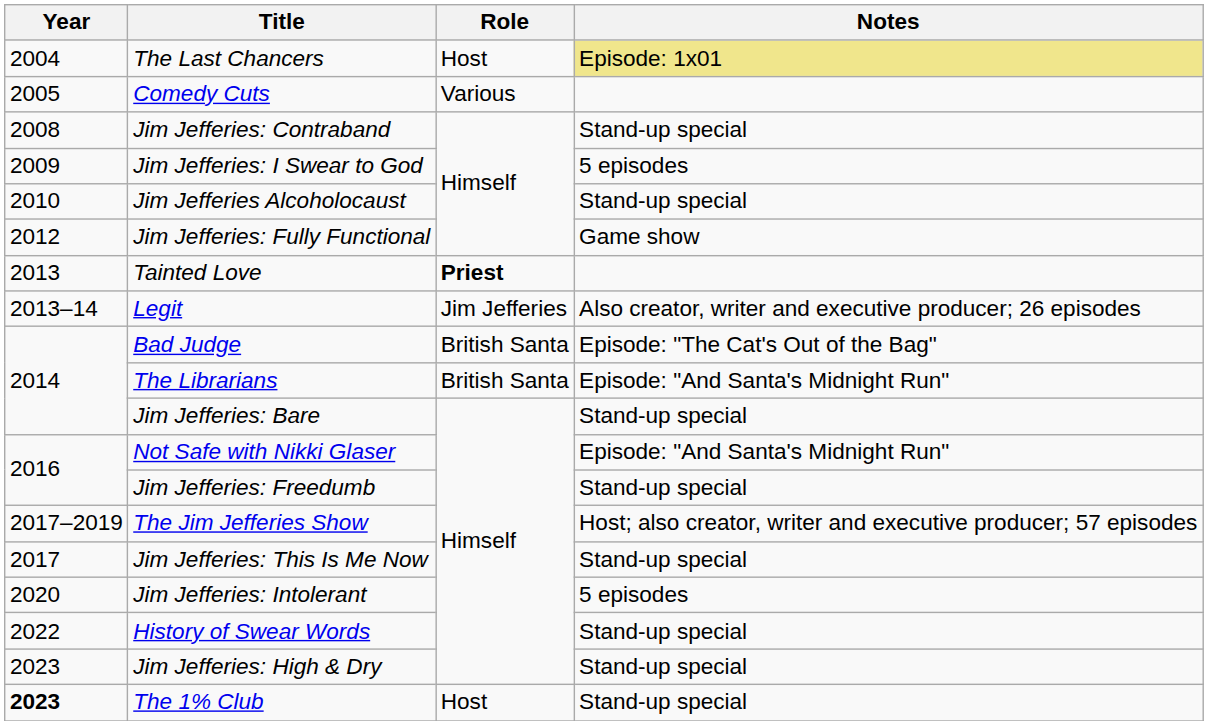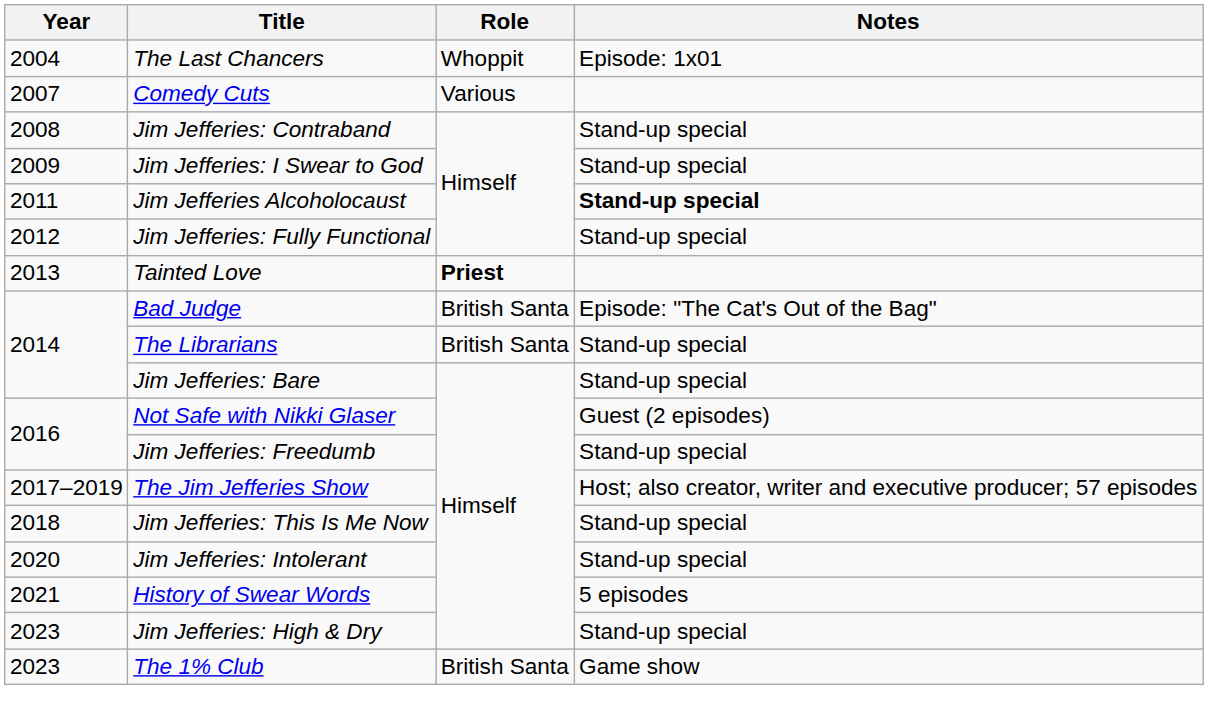 <table class="wikitable sortable">
 <tr>
 <th>Year</th>
 <th>Title</th>
 <th>Role</th>
 <th class="unsortable">Notes</th>
 </tr>
 <tr>
 <td>2004</td>
 <td><em>The Last Chancers</em></td>
-<td>Host</td>
-<td style="background: khaki;">Episode: 1x01</td>
+<td>Whoppit</td>
+<td>Episode: 1x01</td>
 </tr>
 <tr>
-<td>2005</td>
+<td>2007</td>
 <td><em><a href='#'>Comedy Cuts</a></em></td>
 <td>Various</td>
 <td></td>
 </tr>
 <tr>
 <td>2008</td>
 <td><em>Jim Jefferies: Contraband</em></td>
 <td rowspan="4">Himself</td>
 <td>Stand-up special</td>
 </tr>
 <tr>
 <td>2009</td>
 <td><em>Jim Jefferies: I Swear to God</em></td>
-<td>5 episodes</td>
+<td>Stand-up special</td>
 </tr>
 <tr>
-<td>2010</td>
+<td>2011</td>
 <td><em>Jim Jefferies Alcoholocaust</em></td>
-<td>Stand-up special</td>
+<td><strong>Stand-up special</strong></td>
 </tr>
 <tr>
 <td>2012</td>
 <td><em>Jim Jefferies: Fully Functional</em></td>
-<td>Game show</td>
+<td>Stand-up special</td>
 </tr>
 <tr>
 <td>2013</td>
 <td><em>Tainted Love</em></td>
 <td><strong>Priest</strong></td>
 <td></td>
-</tr>
-<tr>
-<td>2013–14</td>
-<td><em><a href='#'>Legit</a></em></td>
-<td>Jim Jefferies</td>
-<td>Also creator, writer and executive producer; 26 episodes</td>
 </tr>
 <tr>
 <td rowspan="3">2014</td>
 <td><em><a href='#'>Bad Judge</a></em></td>
 <td>British Santa</td>
 <td>Episode: "The Cat's Out of the Bag"</td>
 </tr>
 <tr>
 <td><em><a href='#'>The Librarians</a></em></td>
 <td>British Santa</td>
-<td>Episode: "And Santa's Midnight Run"</td>
+<td>Stand-up special</td>
 </tr>
 <tr>
 <td><em>Jim Jefferies: Bare</em></td>
 <td rowspan="8">Himself</td>
 <td>Stand-up special</td>
 </tr>
 <tr>
 <td rowspan="2">2016</td>
 <td><em><a href='#'>Not Safe with Nikki Glaser</a></em></td>
-<td>Episode: "And Santa's Midnight Run"</td>
+<td>Guest (2 episodes)</td>
 </tr>
 <tr>
 <td><em>Jim Jefferies: Freedumb</em></td>
 <td>Stand-up special</td>
 </tr>
 <tr>
 <td>2017–2019</td>
 <td><em><a href='#'>The Jim Jefferies Show</a></em></td>
 <td>Host; also creator, writer and executive producer; 57 episodes</td>
 </tr>
 <tr>
-<td>2017</td>
+<td>2018</td>
 <td><em>Jim Jefferies: This Is Me Now</em></td>
 <td>Stand-up special</td>
 </tr>
 <tr>
 <td>2020</td>
 <td><em>Jim Jefferies: Intolerant</em></td>
-<td>5 episodes</td>
+<td>Stand-up special</td>
 </tr>
 <tr>
-<td>2022</td>
+<td>2021</td>
 <td><em><a href='#'>History of Swear Words</a></em></td>
-<td>Stand-up special</td>
+<td>5 episodes</td>
 </tr>
 <tr>
 <td>2023</td>
 <td><em>Jim Jefferies: High & Dry</em></td>
 <td>Stand-up special</td>
 </tr>
 <tr>
-<td><strong>2023</strong></td>
+<td>2023</td>
 <td><em><a href='#'>The 1% Club</a></em></td>
-<td>Host</td>
-<td>Stand-up special</td>
+<td>British Santa</td>
+<td>Game show</td>
 </tr>
 </table>
